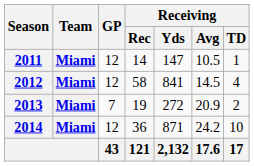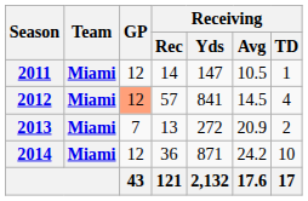 <table class="wikitable" style="text-align:center;">
 <tr>
 <th rowspan="2">Season</th>
 <th rowspan="2">Team</th>
 <th rowspan="2">GP</th>
 <th colspan="4">Receiving</th>
 </tr>
 <tr>
 <th>Rec</th>
 <th>Yds</th>
 <th>Avg</th>
 <th>TD</th>
 </tr>
 <tr>
 <th><a href='#'>2011</a></th>
 <th><a href='#'>Miami</a></th>
 <td>12</td>
 <td>14</td>
 <td>147</td>
 <td>10.5</td>
 <td>1</td>
 </tr>
 <tr>
 <th><a href='#'>2012</a></th>
 <th><a href='#'>Miami</a></th>
-<td>12</td>
-<td>58</td>
+<td style="background: lightsalmon;">12</td>
+<td>57</td>
 <td>841</td>
 <td>14.5</td>
 <td>4</td>
 </tr>
 <tr>
 <th><a href='#'>2013</a></th>
 <th><a href='#'>Miami</a></th>
 <td>7</td>
-<td>19</td>
+<td>13</td>
 <td>272</td>
 <td>20.9</td>
 <td>2</td>
 </tr>
 <tr>
 <th><a href='#'>2014</a></th>
 <th><a href='#'>Miami</a></th>
 <td>12</td>
 <td>36</td>
 <td>871</td>
 <td>24.2</td>
 <td>10</td>
 </tr>
 <tr>
 <th colspan="2"></th>
 <th>43</th>
 <th>121</th>
 <th>2,132</th>
 <th>17.6</th>
 <th>17</th>
 </tr>
 </table>
